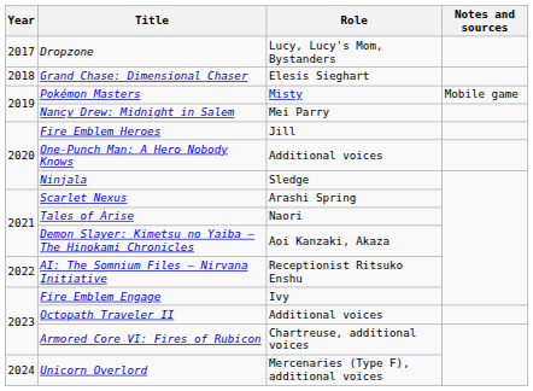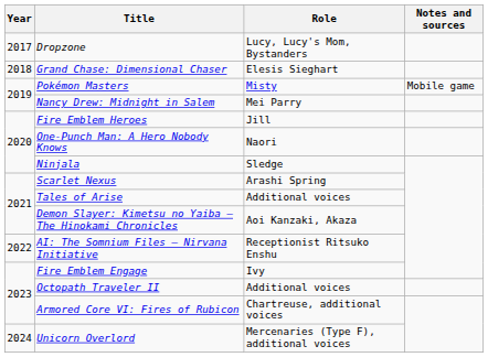 <table class="wikitable">
 <tr>
 <th>Year</th>
 <th>Title</th>
 <th>Role</th>
 <th>Notes and sources</th>
 </tr>
 <tr>
 <td>2017</td>
 <td><em>Dropzone</em></td>
 <td>Lucy, Lucy's Mom, Bystanders</td>
 <td></td>
 </tr>
 <tr>
 <td>2018</td>
 <td><em><a href='#'>Grand Chase: Dimensional Chaser</a></em></td>
 <td>Elesis Sieghart</td>
 <td></td>
 </tr>
 <tr>
 <td rowspan="2">2019</td>
 <td><em><a href='#'>Pokémon Masters</a></em></td>
 <td><a href='#'>Misty</a></td>
 <td>Mobile game</td>
 </tr>
 <tr>
 <td><em><a href='#'>Nancy Drew: Midnight in Salem</a></em></td>
 <td>Mei Parry</td>
 <td></td>
 </tr>
 <tr>
 <td rowspan="3">2020</td>
 <td><em><a href='#'>Fire Emblem Heroes</a></em></td>
 <td>Jill</td>
 <td></td>
 </tr>
 <tr>
 <td><em><a href='#'>One-Punch Man: A Hero Nobody Knows</a></em></td>
-<td>Additional voices</td>
+<td>Naori</td>
 <td></td>
 </tr>
 <tr>
 <td><em><a href='#'>Ninjala</a></em></td>
 <td>Sledge</td>
 <td rowspan="6"></td>
 </tr>
 <tr>
 <td rowspan="3">2021</td>
 <td><em><a href='#'>Scarlet Nexus</a></em></td>
 <td>Arashi Spring</td>
 </tr>
 <tr>
 <td><em><a href='#'>Tales of Arise</a></em></td>
-<td>Naori</td>
+<td>Additional voices</td>
 </tr>
 <tr>
 <td><em><a href='#'>Demon Slayer: Kimetsu no Yaiba – The Hinokami Chronicles</a></em></td>
 <td>Aoi Kanzaki, Akaza</td>
 </tr>
 <tr>
 <td>2022</td>
 <td><em><a href='#'>AI: The Somnium Files – Nirvana Initiative</a></em></td>
 <td>Receptionist Ritsuko Enshu</td>
 </tr>
 <tr>
 <td rowspan="3">2023</td>
 <td><em><a href='#'>Fire Emblem Engage</a></em></td>
 <td>Ivy</td>
 </tr>
 <tr>
 <td><em><a href='#'>Octopath Traveler II</a></em></td>
 <td>Additional voices</td>
 <td></td>
 </tr>
 <tr>
 <td><em><a href='#'>Armored Core VI: Fires of Rubicon</a></em></td>
 <td>Chartreuse, additional voices</td>
 <td rowspan="2"></td>
 </tr>
 <tr>
 <td>2024</td>
 <td><em><a href='#'>Unicorn Overlord</a></em></td>
 <td>Mercenaries (Type F), additional voices</td>
 </tr>
 </table>
